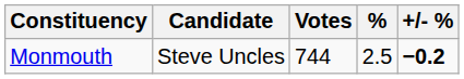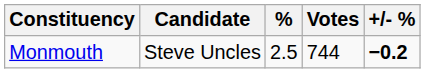 <table class="wikitable">
 <tr>
 <th>Constituency</th>
 <th>Candidate</th>
+<th>%</th>
 <th>Votes</th>
-<th>%</th>
 <th>+/- %</th>
 </tr>
 <tr>
 <td><a href='#'>Monmouth</a></td>
 <td>Steve Uncles</td>
+<td>2.5</td>
 <td>744</td>
-<td>2.5</td>
 <td><strong>−0.2</strong></td>
 </tr>
 </table>
